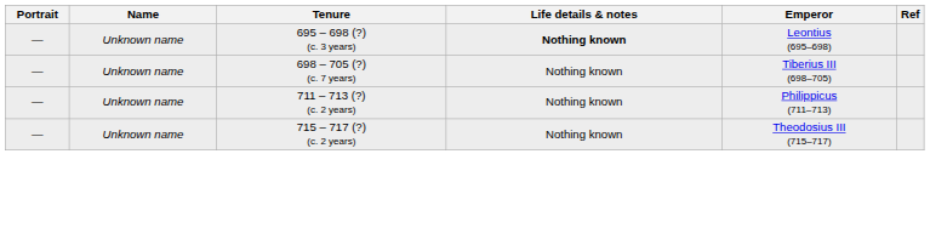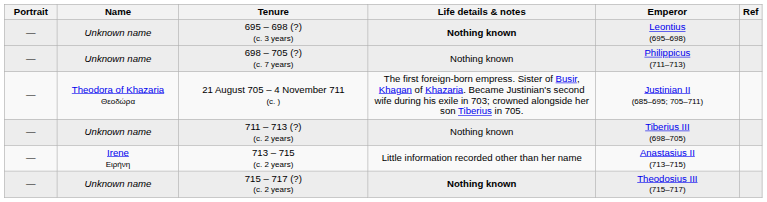 <table class="wikitable" style="width:100%; text-align:center;">
 <tr>
 <th width="7%">Portrait</th>
 <th width="16%">Name</th>
 <th width="25%">Tenure</th>
 <th width="30%">Life details & notes</th>
 <th width="19%">Emperor</th>
 <th width="3%">Ref</th>
 </tr>
 <tr>
 <td style="background:#EDEDED;">—</td>
 <td style="background:#EDEDED;"><em>Unknown name</em></td>
 <td style="background:#EDEDED;"> 695 – 698 (?)<br><small>(c. 3 years)</small></td>
 <td style="background:#EDEDED;"><strong>Nothing known</strong></td>
 <td style="background:#EDEDED;"><a href='#'>Leontius</a><br><small>(695–698)</small></td>
 <td style="background:#EDEDED;"></td>
 </tr>
 <tr>
 <td style="background:#EDEDED;">—</td>
 <td style="background:#EDEDED;"><em>Unknown name</em></td>
 <td style="background:#EDEDED;"> 698 – 705 (?)<br><small>(c. 7 years)</small></td>
 <td style="background:#EDEDED;">Nothing known</td>
-<td style="background:#EDEDED;"><a href='#'>Tiberius III</a><br><small>(698–705)</small></td>
+<td style="background:#EDEDED;"><a href='#'>Philippicus</a><br><small>(711–713)</small></td>
 <td style="background:#EDEDED;"></td>
+</tr>
+<tr>
+<td>—</td>
+<td><a href='#'>Theodora of Khazaria</a><br><small>Θεοδώρα</small></td>
+<td> 21 August 705 – 4 November 711<br><small>(c. )</small></td>
+<td>The first foreign-born empress. Sister of <a href='#'>Busir</a>, <a href='#'>Khagan</a> of <a href='#'>Khazaria</a>. Became Justinian's second wife during his exile in 703; crowned alongside her son <a href='#'>Tiberius</a> in 705.</td>
+<td><a href='#'>Justinian II</a><br><small>(685–695; 705–711)</small></td>
+<td></td>
 </tr>
 <tr>
 <td style="background:#EDEDED;">—</td>
 <td style="background:#EDEDED;"><em>Unknown name</em></td>
 <td style="background:#EDEDED;"> 711 – 713 (?)<br><small>(c. 2 years)</small></td>
 <td style="background:#EDEDED;">Nothing known</td>
-<td style="background:#EDEDED;"><a href='#'>Philippicus</a><br><small>(711–713)</small></td>
+<td style="background:#EDEDED;"><a href='#'>Tiberius III</a><br><small>(698–705)</small></td>
 <td style="background:#EDEDED;"></td>
+</tr>
+<tr>
+<td>—</td>
+<td><a href='#'>Irene</a><br><small>Ειρήνη</small></td>
+<td> 713 – 715<br><small>(c. 2 years)</small></td>
+<td>Little information recorded other than her name</td>
+<td><a href='#'>Anastasius II</a><br><small>(713–715)</small></td>
+<td></td>
 </tr>
 <tr>
 <td style="background:#EDEDED;">—</td>
 <td style="background:#EDEDED;"><em>Unknown name</em></td>
 <td style="background:#EDEDED;"> 715 – 717 (?)<br><small>(c. 2 years)</small></td>
-<td style="background:#EDEDED;">Nothing known</td>
+<td style="background:#EDEDED;"><strong>Nothing known</strong></td>
 <td style="background:#EDEDED;"><a href='#'>Theodosius III</a><br><small>(715–717)</small></td>
 <td style="background:#EDEDED;"></td>
 </tr>
 </table>
